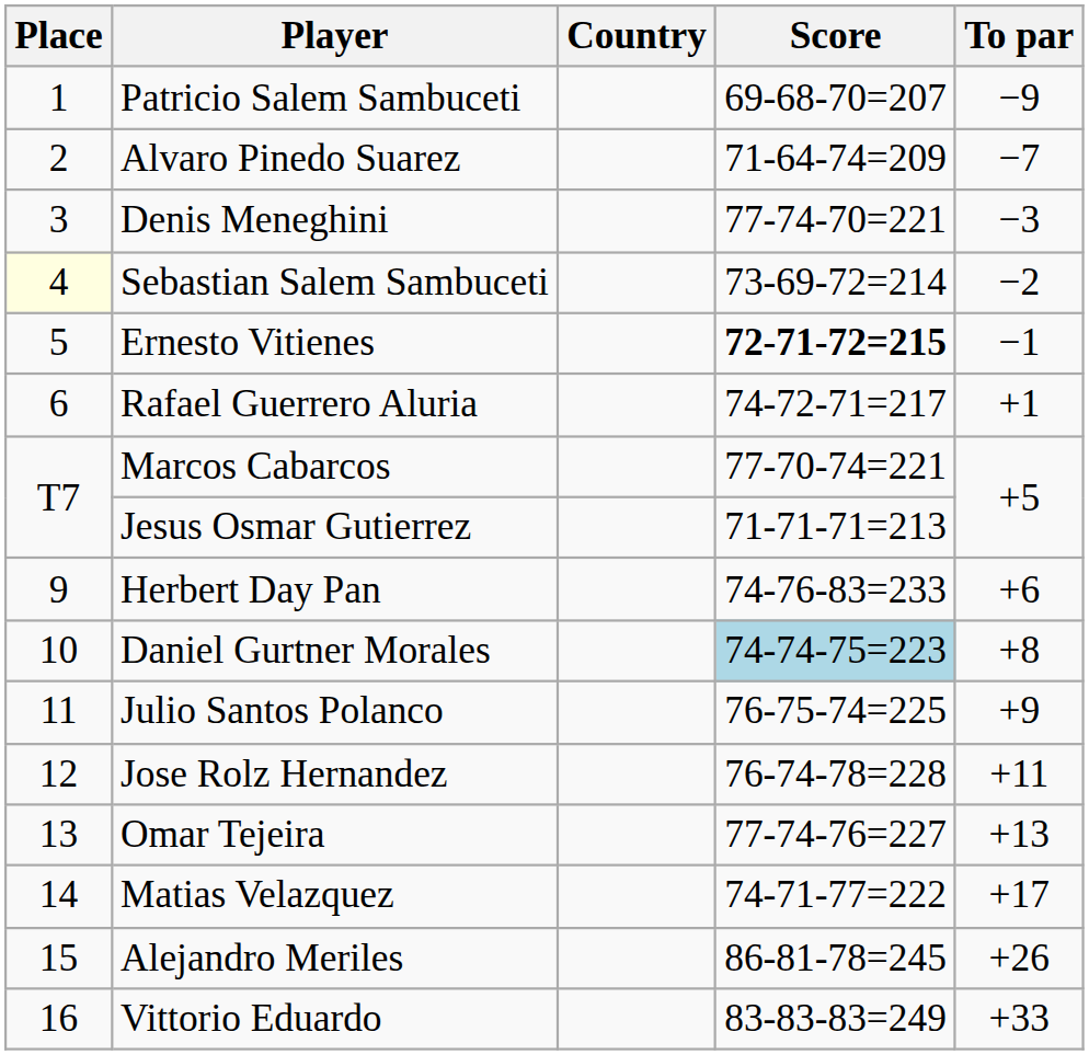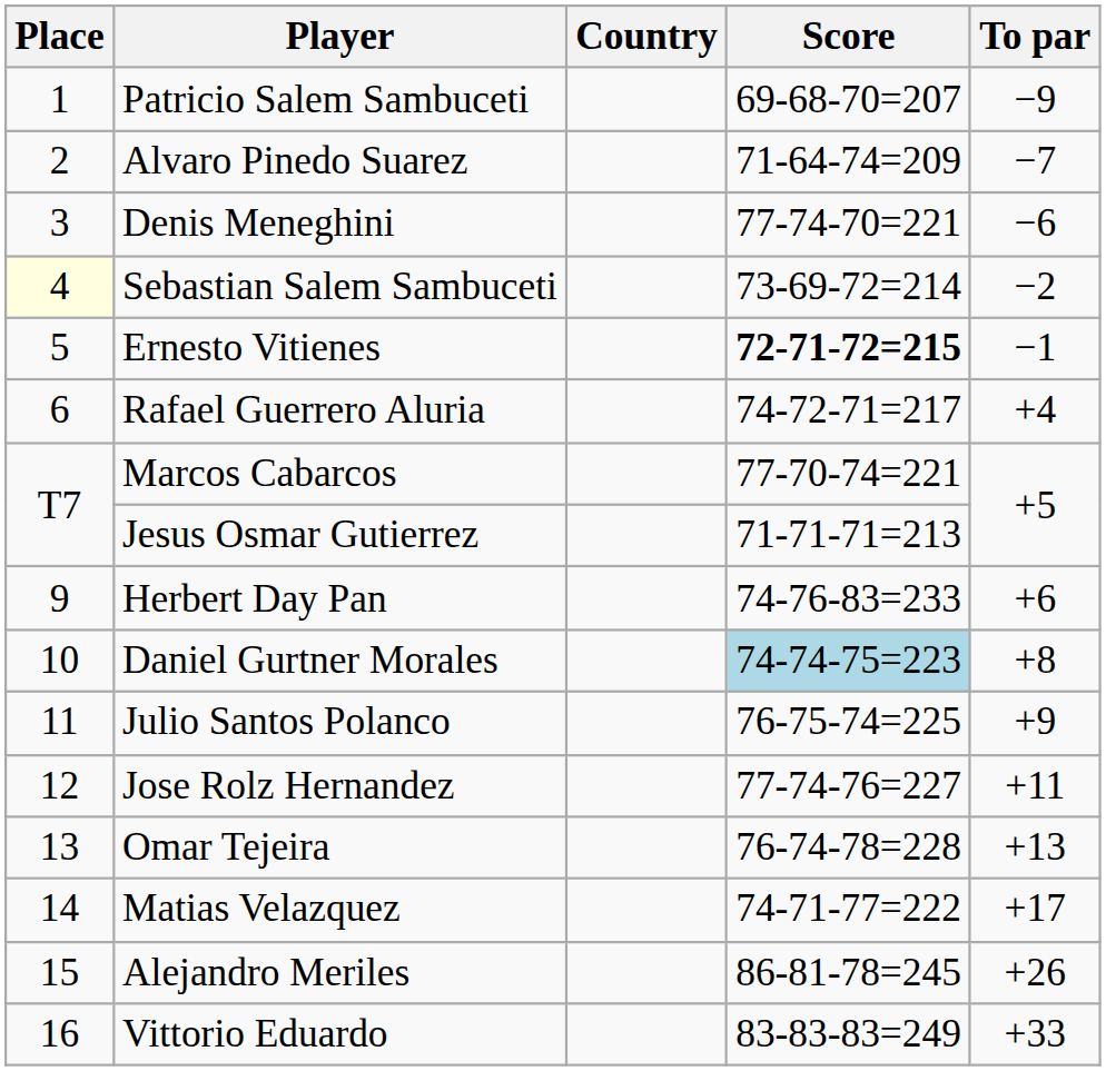 <table class="wikitable">
 <tr>
 <th>Place</th>
 <th>Player</th>
 <th>Country</th>
 <th>Score</th>
 <th>To par</th>
 </tr>
 <tr>
 <td style="text-align:center;">1</td>
 <td>Patricio Salem Sambuceti</td>
 <td></td>
 <td>69-68-70=207</td>
 <td style="text-align:center;">−9</td>
 </tr>
 <tr>
 <td style="text-align:center;">2</td>
 <td>Alvaro Pinedo Suarez</td>
 <td></td>
 <td>71-64-74=209</td>
 <td style="text-align:center;">−7</td>
 </tr>
 <tr>
 <td style="text-align:center;">3</td>
 <td>Denis Meneghini</td>
 <td></td>
 <td>77-74-70=221</td>
-<td style="text-align:center;">−3</td>
+<td style="text-align:center;">−6</td>
 </tr>
 <tr>
 <td style="background: lightyellow; text-align:center;">4</td>
 <td>Sebastian Salem Sambuceti</td>
 <td></td>
 <td>73-69-72=214</td>
 <td style="text-align:center;">−2</td>
 </tr>
 <tr>
 <td style="text-align:center;">5</td>
 <td>Ernesto Vitienes</td>
 <td></td>
 <td><strong>72-71-72=215</strong></td>
 <td style="text-align:center;">−1</td>
 </tr>
 <tr>
 <td style="text-align:center;">6</td>
 <td>Rafael Guerrero Aluria</td>
 <td></td>
 <td>74-72-71=217</td>
-<td style="text-align:center;">+1</td>
+<td style="text-align:center;">+4</td>
 </tr>
 <tr>
 <td rowspan="2" style="text-align:center;">T7</td>
 <td>Marcos Cabarcos</td>
 <td></td>
 <td>77-70-74=221</td>
 <td rowspan="2" style="text-align:center;">+5</td>
 </tr>
 <tr>
 <td>Jesus Osmar Gutierrez</td>
 <td></td>
 <td>71-71-71=213</td>
 </tr>
 <tr>
 <td style="text-align:center;">9</td>
 <td>Herbert Day Pan</td>
 <td></td>
 <td>74-76-83=233</td>
 <td style="text-align:center;">+6</td>
 </tr>
 <tr>
 <td style="text-align:center;">10</td>
 <td>Daniel Gurtner Morales</td>
 <td></td>
 <td style="background: lightblue;">74-74-75=223</td>
 <td style="text-align:center;">+8</td>
 </tr>
 <tr>
 <td style="text-align:center;">11</td>
 <td>Julio Santos Polanco</td>
 <td></td>
 <td>76-75-74=225</td>
 <td style="text-align:center;">+9</td>
 </tr>
 <tr>
 <td style="text-align:center;">12</td>
 <td>Jose Rolz Hernandez</td>
 <td></td>
-<td>76-74-78=228</td>
+<td>77-74-76=227</td>
 <td style="text-align:center;">+11</td>
 </tr>
 <tr>
 <td style="text-align:center;">13</td>
 <td>Omar Tejeira</td>
 <td></td>
-<td>77-74-76=227</td>
+<td>76-74-78=228</td>
 <td style="text-align:center;">+13</td>
 </tr>
 <tr>
 <td style="text-align:center;">14</td>
 <td>Matias Velazquez</td>
 <td></td>
 <td>74-71-77=222</td>
 <td style="text-align:center;">+17</td>
 </tr>
 <tr>
 <td style="text-align:center;">15</td>
 <td>Alejandro Meriles</td>
 <td></td>
 <td>86-81-78=245</td>
 <td style="text-align:center;">+26</td>
 </tr>
 <tr>
 <td style="text-align:center;">16</td>
 <td>Vittorio Eduardo</td>
 <td></td>
 <td>83-83-83=249</td>
 <td style="text-align:center;">+33</td>
 </tr>
 </table>
